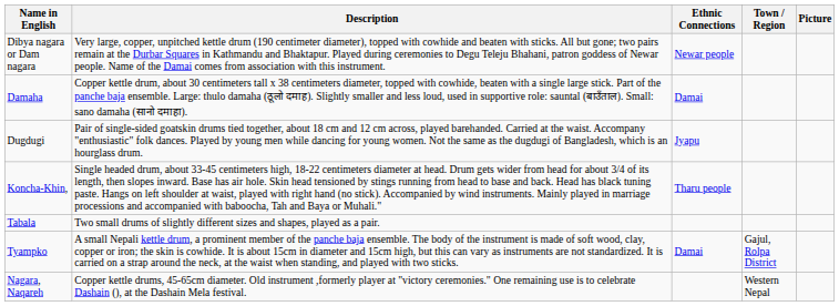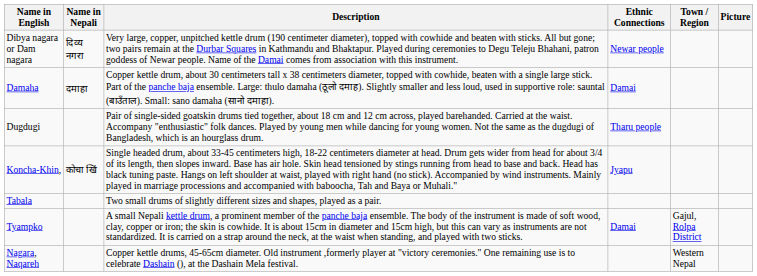 <table class="wikitable">
 <tr>
 <th>Name in English</th>
+<th>Name in Nepali</th>
 <th>Description</th>
 <th>Ethnic Connections</th>
 <th>Town / Region</th>
 <th>Picture</th>
 </tr>
 <tr>
 <td>Dibya nagara or Dam nagara</td>
+<td>दिव्य नगरा</td>
 <td>Very large, copper, unpitched kettle drum (190 centimeter diameter), topped with cowhide and beaten with sticks. All but gone; two pairs remain at the <a href='#'>Durbar Squares</a> in Kathmandu and Bhaktapur. Played during ceremonies to Degu Teleju Bhahani, patron goddess of Newar people. Name of the <a href='#'>Damai</a> comes from association with this instrument.</td>
 <td><a href='#'>Newar people</a></td>
 <td></td>
 <td></td>
 </tr>
 <tr>
 <td><a href='#'>Damaha</a></td>
+<td>दमाहा</td>
 <td>Copper kettle drum, about 30 centimeters tall x 38 centimeters diameter, topped with cowhide, beaten with a single large stick. Part of the <a href='#'>panche baja</a> ensemble. Large: thulo damaha (ठूलो दमाह). Slightly smaller and less loud, used in supportive role: sauntal (बाउँताल). Small: sano damaha (सानो दमाहा).<br></td>
 <td><a href='#'>Damai</a></td>
 <td></td>
 <td></td>
 </tr>
 <tr>
 <td>Dugdugi</td>
+<td></td>
 <td>Pair of single-sided goatskin drums tied together, about 18 cm and 12 cm across, played barehanded. Carried at the waist. Accompany "enthusiastic" folk dances. Played by young men while dancing for young women. Not the same as the dugdugi of Bangladesh, which is an hourglass drum.</td>
+<td><a href='#'>Tharu people</a></td>
+<td></td>
+<td></td>
+</tr>
+<tr>
+<td><a href='#'>Koncha-Khin</a>,</td>
+<td>कोचा खिं</td>
+<td>Single headed drum, about 33-45 centimeters high, 18-22 centimeters diameter at head. Drum gets wider from head for about 3/4 of its length, then slopes inward. Base has air hole. Skin head tensioned by stings running from head to base and back. Head has black tuning paste. Hangs on left shoulder at waist, played with right hand (no stick). Accompanied by wind instruments. Mainly played in marriage processions and accompanied with baboocha, Tah and Baya or Muhali."</td>
 <td><a href='#'>Jyapu</a></td>
 <td></td>
 <td></td>
 </tr>
 <tr>
-<td><a href='#'>Koncha-Khin</a>,</td>
-<td>Single headed drum, about 33-45 centimeters high, 18-22 centimeters diameter at head. Drum gets wider from head for about 3/4 of its length, then slopes inward. Base has air hole. Skin head tensioned by stings running from head to base and back. Head has black tuning paste. Hangs on left shoulder at waist, played with right hand (no stick). Accompanied by wind instruments. Mainly played in marriage processions and accompanied with baboocha, Tah and Baya or Muhali."</td>
-<td><a href='#'>Tharu people</a></td>
+<td><a href='#'>Tabala</a></td>
 <td></td>
-<td></td>
-</tr>
-<tr>
-<td><a href='#'>Tabala</a></td>
 <td>Two small drums of slightly different sizes and shapes, played as a pair.</td>
 <td></td>
 <td></td>
 <td></td>
 </tr>
 <tr>
 <td><a href='#'>Tyampko</a></td>
+<td></td>
 <td>A small Nepali <a href='#'>kettle drum</a>, a prominent member of the <a href='#'>panche baja</a> ensemble. The body of the instrument is made of soft wood, clay, copper or iron; the skin is cowhide. It is about 15cm in diameter and 15cm high, but this can vary as instruments are not standardized. It is carried on a strap around the neck, at the waist when standing, and played with two sticks.</td>
 <td><a href='#'>Damai</a></td>
 <td>Gajul, <a href='#'>Rolpa District</a></td>
 <td></td>
 </tr>
 <tr>
 <td><a href='#'>Nagara</a>, <a href='#'>Naqareh</a></td>
+<td></td>
 <td>Copper kettle drums, 45-65cm diameter.  Old instrument ,formerly player at  "victory ceremonies."  One remaining use is to celebrate <a href='#'>Dashain</a> (), at the Dashain Mela festival.</td>
 <td></td>
 <td>Western Nepal</td>
 <td></td>
 </tr>
 </table>
